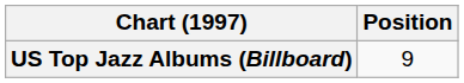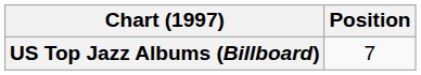 <table class="wikitable plainrowheaders" style="text-align:center">
 <tr>
 <th scope="col">Chart (1997)</th>
 <th scope="col">Position</th>
 </tr>
 <tr>
 <th scope="row">US Top Jazz Albums (<em>Billboard</em>)</th>
-<td>9</td>
+<td>7</td>
 </tr>
 </table>
